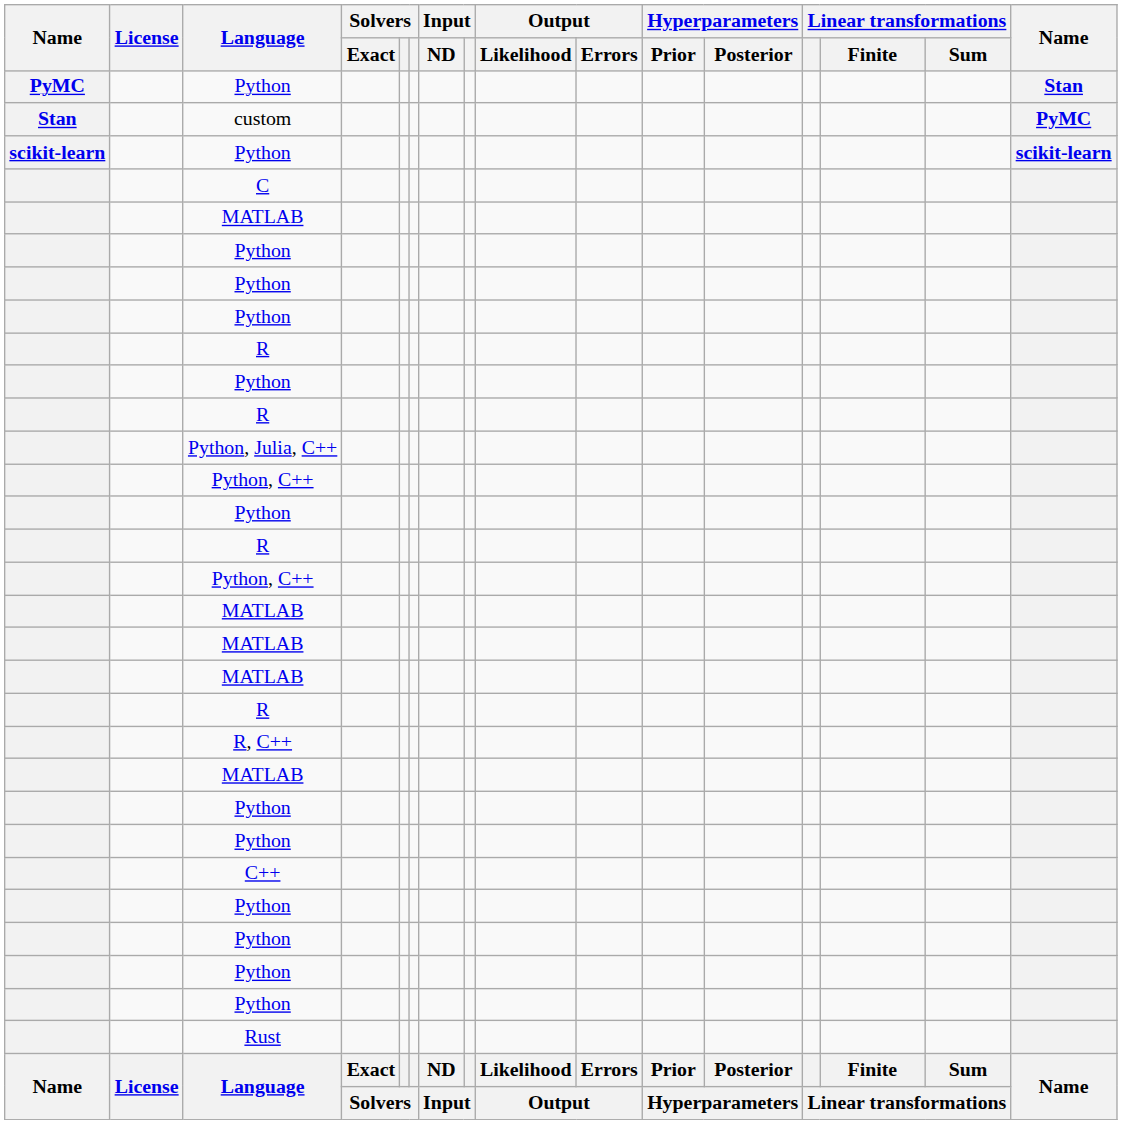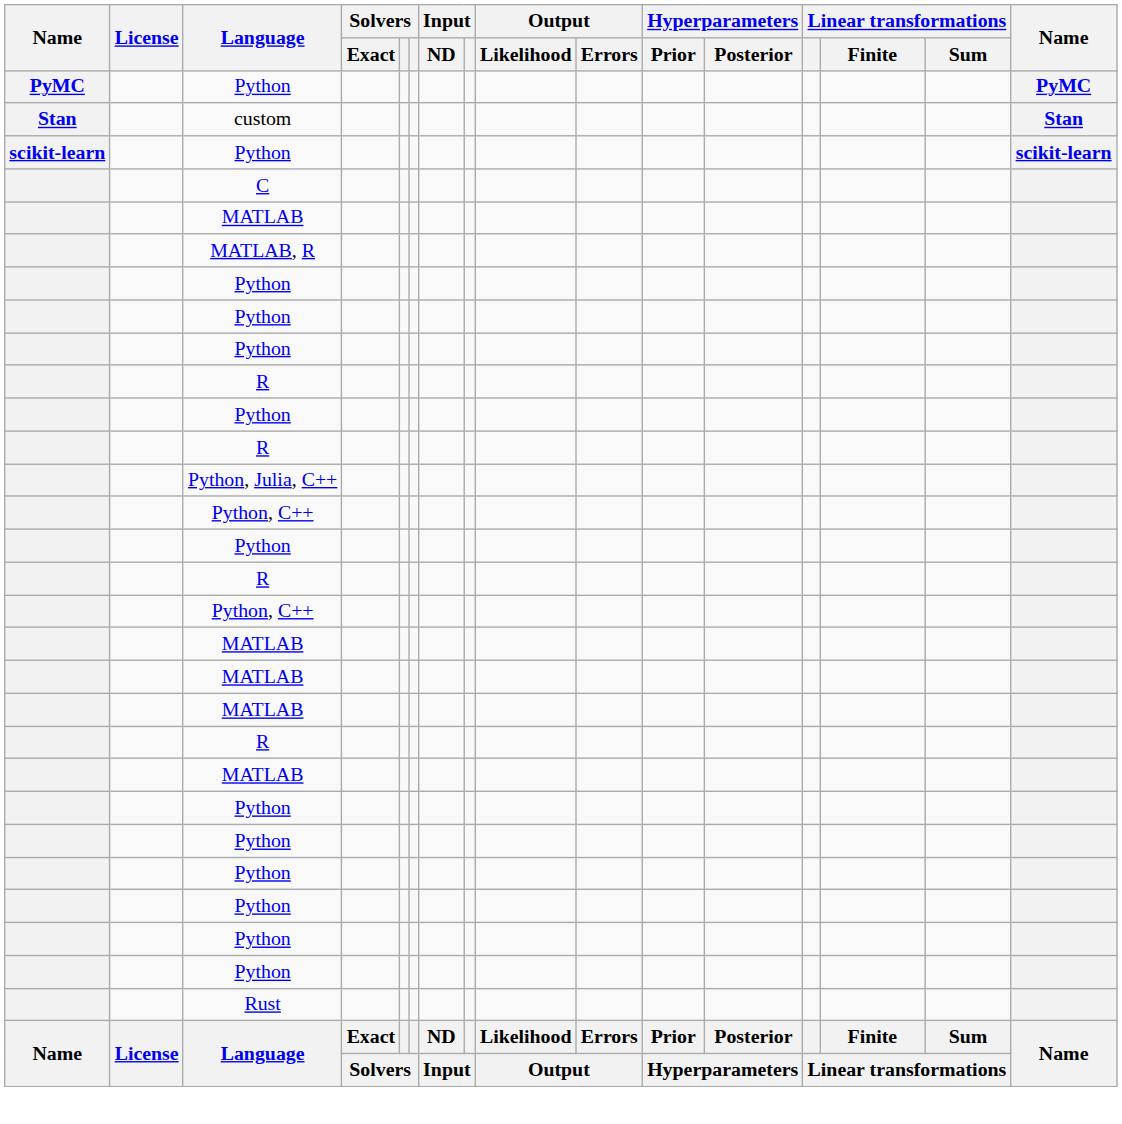 <table class="wikitable sortable sort-under" style="font-size: 90%; text-align: center; width: auto;">
 <tr>
 <th rowspan="2">Name</th>
 <th rowspan="2"><a href='#'>License</a></th>
 <th rowspan="2"><a href='#'>Language</a></th>
 <th colspan="3">Solvers</th>
 <th colspan="2">Input</th>
 <th colspan="2">Output</th>
 <th colspan="2"><a href='#'>Hyperparameters</a></th>
 <th colspan="3"><a href='#'>Linear transformations</a></th>
 <th rowspan="2">Name</th>
 </tr>
 <tr>
 <th>Exact</th>
 <th></th>
 <th></th>
 <th>ND</th>
 <th></th>
 <th>Likelihood</th>
 <th>Errors</th>
 <th>Prior</th>
 <th>Posterior</th>
 <th></th>
 <th>Finite</th>
 <th>Sum</th>
 </tr>
 <tr>
 <th><a href='#'>PyMC</a></th>
 <td></td>
 <td><a href='#'>Python</a></td>
 <td></td>
 <td></td>
 <td></td>
 <td></td>
 <td></td>
 <td></td>
 <td></td>
 <td></td>
 <td></td>
 <td></td>
 <td></td>
 <td></td>
-<th><a href='#'>Stan</a></th>
+<th><a href='#'>PyMC</a></th>
 </tr>
 <tr>
 <th><a href='#'>Stan</a></th>
 <td></td>
 <td>custom</td>
 <td></td>
 <td></td>
 <td></td>
 <td></td>
 <td></td>
 <td></td>
 <td></td>
 <td></td>
 <td></td>
 <td></td>
 <td></td>
 <td></td>
-<th><a href='#'>PyMC</a></th>
+<th><a href='#'>Stan</a></th>
 </tr>
 <tr>
 <th><a href='#'>scikit-learn</a></th>
 <td></td>
 <td><a href='#'>Python</a></td>
 <td></td>
 <td></td>
 <td></td>
 <td></td>
 <td></td>
 <td></td>
 <td></td>
 <td></td>
 <td></td>
 <td></td>
 <td></td>
 <td></td>
 <th><a href='#'>scikit-learn</a></th>
 </tr>
 <tr>
 <th><br></th>
 <td></td>
 <td><a href='#'>C</a></td>
 <td></td>
 <td></td>
 <td></td>
 <td></td>
 <td></td>
 <td></td>
 <td></td>
 <td></td>
 <td></td>
 <td></td>
 <td></td>
 <td></td>
 <th></th>
 </tr>
 <tr>
 <th><br></th>
 <td></td>
 <td><a href='#'>MATLAB</a></td>
+<td></td>
+<td></td>
+<td></td>
+<td></td>
+<td></td>
+<td></td>
+<td></td>
+<td></td>
+<td></td>
+<td></td>
+<td></td>
+<td></td>
+<th></th>
+</tr>
+<tr>
+<th><br></th>
+<td></td>
+<td><a href='#'>MATLAB</a>, <a href='#'>R</a></td>
 <td></td>
 <td></td>
 <td></td>
 <td></td>
 <td></td>
 <td></td>
 <td></td>
 <td></td>
 <td></td>
 <td></td>
 <td></td>
 <td></td>
 <th></th>
 </tr>
 <tr>
 <th><br></th>
 <td></td>
 <td><a href='#'>Python</a></td>
 <td></td>
 <td></td>
 <td></td>
 <td></td>
 <td></td>
 <td></td>
 <td></td>
 <td></td>
 <td></td>
 <td></td>
 <td></td>
 <td></td>
 <th></th>
 </tr>
 <tr>
 <th><br></th>
 <td></td>
 <td><a href='#'>Python</a></td>
 <td></td>
 <td></td>
 <td></td>
 <td></td>
 <td></td>
 <td></td>
 <td></td>
 <td></td>
 <td></td>
 <td></td>
 <td></td>
 <td></td>
 <th></th>
 </tr>
 <tr>
 <th><br></th>
 <td></td>
 <td><a href='#'>Python</a></td>
 <td></td>
 <td></td>
 <td></td>
 <td></td>
 <td></td>
 <td></td>
 <td></td>
 <td></td>
 <td></td>
 <td></td>
 <td></td>
 <td></td>
 <th></th>
 </tr>
 <tr>
 <th><br></th>
 <td></td>
 <td><a href='#'>R</a></td>
 <td></td>
 <td></td>
 <td></td>
 <td></td>
 <td></td>
 <td></td>
 <td></td>
 <td></td>
 <td></td>
 <td></td>
 <td></td>
 <td></td>
 <th></th>
 </tr>
 <tr>
 <th><br></th>
 <td></td>
 <td><a href='#'>Python</a></td>
 <td></td>
 <td></td>
 <td></td>
 <td></td>
 <td></td>
 <td></td>
 <td></td>
 <td></td>
 <td></td>
 <td></td>
 <td></td>
 <td></td>
 <th></th>
 </tr>
 <tr>
 <th><br></th>
 <td></td>
 <td><a href='#'>R</a></td>
 <td></td>
 <td></td>
 <td></td>
 <td></td>
 <td></td>
 <td></td>
 <td></td>
 <td></td>
 <td></td>
 <td></td>
 <td></td>
 <td></td>
 <th></th>
 </tr>
 <tr>
 <th><br></th>
 <td></td>
 <td><a href='#'>Python</a>, <a href='#'>Julia</a>, <a href='#'>C++</a></td>
 <td></td>
 <td></td>
 <td></td>
 <td></td>
 <td></td>
 <td></td>
 <td></td>
 <td></td>
 <td></td>
 <td></td>
 <td></td>
 <td></td>
 <th></th>
 </tr>
 <tr>
 <th><br></th>
 <td></td>
 <td><a href='#'>Python</a>, <a href='#'>C++</a></td>
 <td></td>
 <td></td>
 <td></td>
 <td></td>
 <td></td>
 <td></td>
 <td></td>
 <td></td>
 <td></td>
 <td></td>
 <td></td>
 <td></td>
 <th></th>
 </tr>
 <tr>
 <th><br></th>
 <td></td>
 <td><a href='#'>Python</a></td>
 <td></td>
 <td></td>
 <td></td>
 <td></td>
 <td></td>
 <td></td>
 <td></td>
 <td></td>
 <td></td>
 <td></td>
 <td></td>
 <td></td>
 <th></th>
 </tr>
 <tr>
 <th><br></th>
 <td></td>
 <td><a href='#'>R</a></td>
 <td></td>
 <td></td>
 <td></td>
 <td></td>
 <td></td>
 <td></td>
 <td></td>
 <td></td>
 <td></td>
 <td></td>
 <td></td>
 <td></td>
 <th></th>
 </tr>
 <tr>
 <th><br></th>
 <td></td>
 <td><a href='#'>Python</a>, <a href='#'>C++</a></td>
 <td></td>
 <td></td>
 <td></td>
 <td></td>
 <td></td>
 <td></td>
 <td></td>
 <td></td>
 <td></td>
 <td></td>
 <td></td>
 <td></td>
 <th></th>
 </tr>
 <tr>
 <th><br></th>
 <td></td>
 <td><a href='#'>MATLAB</a></td>
 <td></td>
 <td></td>
 <td></td>
 <td></td>
 <td></td>
 <td></td>
 <td></td>
 <td></td>
 <td></td>
 <td></td>
 <td></td>
 <td></td>
 <th></th>
 </tr>
 <tr>
 <th> </th>
 <td></td>
 <td><a href='#'>MATLAB</a></td>
 <td></td>
 <td></td>
 <td></td>
 <td></td>
 <td></td>
 <td></td>
 <td></td>
 <td></td>
 <td></td>
 <td></td>
 <td></td>
 <td></td>
 <th></th>
 </tr>
 <tr>
 <th></th>
 <td></td>
 <td><a href='#'>MATLAB</a></td>
 <td></td>
 <td></td>
 <td></td>
 <td></td>
 <td></td>
 <td></td>
 <td></td>
 <td></td>
 <td></td>
 <td></td>
 <td></td>
 <td></td>
 <th></th>
 </tr>
 <tr>
 <th></th>
 <td></td>
 <td><a href='#'>R</a></td>
 <td></td>
 <td></td>
 <td></td>
 <td></td>
 <td></td>
 <td></td>
 <td></td>
 <td></td>
 <td></td>
 <td></td>
 <td></td>
 <td></td>
 <th></th>
 </tr>
 <tr>
 <th></th>
 <td></td>
-<td><a href='#'>R</a>, <a href='#'>C++</a></td>
-<td></td>
-<td></td>
-<td></td>
-<td></td>
-<td></td>
-<td></td>
-<td></td>
-<td></td>
-<td></td>
-<td></td>
-<td></td>
-<td></td>
-<th></th>
-</tr>
-<tr>
-<th></th>
-<td></td>
 <td><a href='#'>MATLAB</a></td>
 <td></td>
 <td></td>
 <td></td>
 <td></td>
 <td></td>
 <td></td>
 <td></td>
 <td></td>
 <td></td>
 <td></td>
 <td></td>
 <td></td>
 <th></th>
 </tr>
 <tr>
 <th></th>
 <td></td>
 <td><a href='#'>Python</a></td>
 <td></td>
 <td></td>
 <td></td>
 <td></td>
 <td></td>
 <td></td>
 <td></td>
 <td></td>
 <td></td>
 <td></td>
 <td></td>
 <td></td>
 <th></th>
 </tr>
 <tr>
 <th></th>
 <td></td>
 <td><a href='#'>Python</a></td>
-<td></td>
-<td></td>
-<td></td>
-<td></td>
-<td></td>
-<td></td>
-<td></td>
-<td></td>
-<td></td>
-<td></td>
-<td></td>
-<td></td>
-<th></th>
-</tr>
-<tr>
-<th></th>
-<td></td>
-<td><a href='#'>C++</a></td>
 <td></td>
 <td></td>
 <td></td>
 <td></td>
 <td></td>
 <td></td>
 <td></td>
 <td></td>
 <td></td>
 <td></td>
 <td></td>
 <td></td>
 <th></th>
 </tr>
 <tr>
 <th></th>
 <td></td>
 <td><a href='#'>Python</a></td>
 <td></td>
 <td></td>
 <td></td>
 <td></td>
 <td></td>
 <td></td>
 <td></td>
 <td></td>
 <td></td>
 <td></td>
 <td></td>
 <td></td>
 <th></th>
 </tr>
 <tr>
 <th><br></th>
 <td></td>
 <td><a href='#'>Python</a></td>
 <td></td>
 <td></td>
 <td></td>
 <td></td>
 <td></td>
 <td></td>
 <td></td>
 <td></td>
 <td></td>
 <td></td>
 <td></td>
 <td></td>
 <th></th>
 </tr>
 <tr>
 <th></th>
 <td></td>
 <td><a href='#'>Python</a></td>
 <td></td>
 <td></td>
 <td></td>
 <td></td>
 <td></td>
 <td></td>
 <td></td>
 <td></td>
 <td></td>
 <td></td>
 <td></td>
 <td></td>
 <th></th>
 </tr>
 <tr>
 <th></th>
 <td></td>
 <td><a href='#'>Python</a></td>
 <td></td>
 <td></td>
 <td></td>
 <td></td>
 <td></td>
 <td></td>
 <td></td>
 <td></td>
 <td></td>
 <td></td>
 <td></td>
 <td></td>
 <th></th>
 </tr>
 <tr>
 <th><br></th>
 <td></td>
 <td><a href='#'>Rust</a></td>
 <td></td>
 <td></td>
 <td></td>
 <td></td>
 <td></td>
 <td></td>
 <td></td>
 <td></td>
 <td></td>
 <td></td>
 <td></td>
 <td></td>
 <th></th>
 </tr>
 <tr>
 <th rowspan="2">Name</th>
 <th rowspan="2"><a href='#'>License</a></th>
 <th rowspan="2"><a href='#'>Language</a></th>
 <th>Exact</th>
 <th></th>
 <th></th>
 <th>ND</th>
 <th></th>
 <th>Likelihood</th>
 <th>Errors</th>
 <th>Prior</th>
 <th>Posterior</th>
 <th></th>
 <th>Finite</th>
 <th>Sum</th>
 <th rowspan="2">Name</th>
 </tr>
 <tr>
 <th colspan="3">Solvers</th>
 <th colspan="2">Input</th>
 <th colspan="2">Output</th>
 <th colspan="2">Hyperparameters</th>
 <th colspan="3">Linear transformations</th>
 </tr>
 </table>
